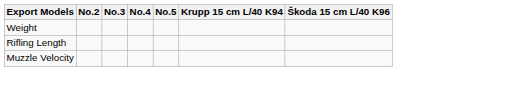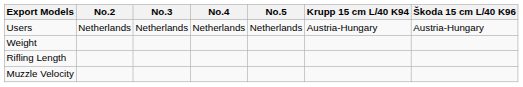 <table class="wikitable">
 <tr>
 <th>Export Models</th>
 <th>No.2</th>
 <th>No.3</th>
 <th>No.4</th>
 <th>No.5</th>
 <th>Krupp 15 cm L/40 K94</th>
 <th>Škoda 15 cm L/40 K96</th>
+</tr>
+<tr>
+<td>Users</td>
+<td>Netherlands</td>
+<td>Netherlands</td>
+<td>Netherlands</td>
+<td>Netherlands</td>
+<td>Austria-Hungary</td>
+<td>Austria-Hungary</td>
 </tr>
 <tr>
 <td>Weight</td>
 <td></td>
 <td></td>
 <td></td>
 <td></td>
 <td></td>
 <td></td>
 </tr>
 <tr>
 <td>Rifling Length</td>
 <td></td>
 <td></td>
 <td></td>
 <td></td>
 <td></td>
 <td></td>
 </tr>
 <tr>
 <td>Muzzle Velocity</td>
 <td></td>
 <td></td>
 <td></td>
 <td></td>
 <td></td>
 <td></td>
 </tr>
 </table>
